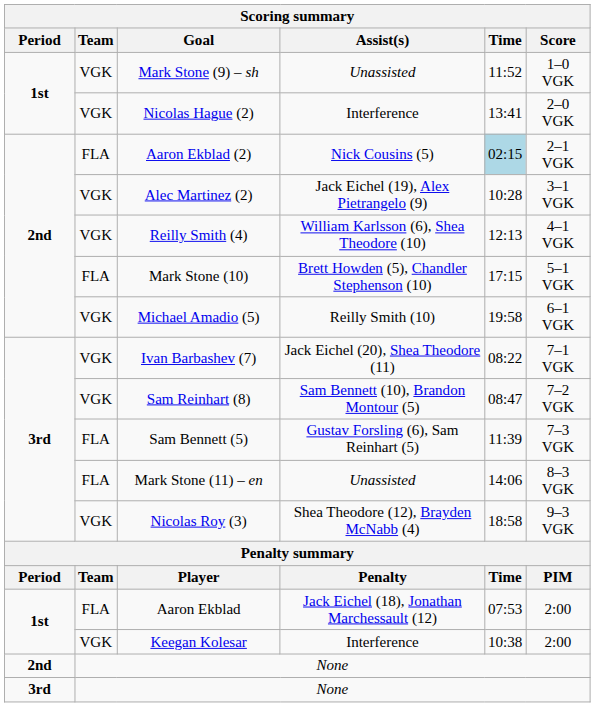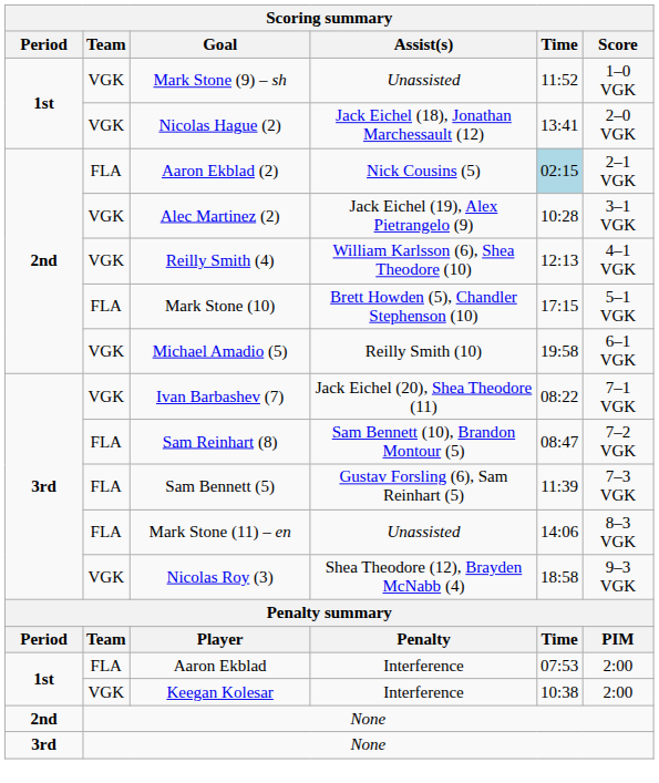 <table style="width:100%;" class="wikitable">
 <tr>
 <th colspan="6">Scoring summary</th>
 </tr>
 <tr>
 <th style="width:12%;">Period</th>
 <th style="width:7%;">Team</th>
 <th style="width:28%;">Goal</th>
 <th style="width:35%;">Assist(s)</th>
 <th style="width:7%;">Time</th>
 <th style="width:11%;">Score</th>
 </tr>
 <tr style="text-align:center;">
 <td rowspan="2"><strong>1st</strong></td>
 <td>VGK</td>
 <td><a href='#'>Mark Stone</a> (9) – <em>sh</em></td>
 <td><em>Unassisted</em></td>
 <td>11:52</td>
 <td>1–0 VGK</td>
 </tr>
 <tr style="text-align:center;">
 <td>VGK</td>
 <td><a href='#'>Nicolas Hague</a> (2)</td>
-<td>Interference</td>
+<td><a href='#'>Jack Eichel</a> (18), <a href='#'>Jonathan Marchessault</a> (12)</td>
 <td>13:41</td>
 <td>2–0 VGK</td>
 </tr>
 <tr style="text-align:center;">
 <td rowspan="5"><strong>2nd</strong></td>
 <td>FLA</td>
 <td><a href='#'>Aaron Ekblad</a> (2)</td>
 <td><a href='#'>Nick Cousins</a> (5)</td>
 <td style="background: lightblue;">02:15</td>
 <td>2–1 VGK</td>
 </tr>
 <tr style="text-align:center;">
 <td>VGK</td>
 <td><a href='#'>Alec Martinez</a> (2)</td>
 <td>Jack Eichel (19), <a href='#'>Alex Pietrangelo</a> (9)</td>
 <td>10:28</td>
 <td>3–1 VGK</td>
 </tr>
 <tr style="text-align:center;">
 <td>VGK</td>
 <td><a href='#'>Reilly Smith</a> (4)</td>
 <td><a href='#'>William Karlsson</a> (6), <a href='#'>Shea Theodore</a> (10)</td>
 <td>12:13</td>
 <td>4–1 VGK</td>
 </tr>
 <tr style="text-align:center;">
 <td>FLA</td>
 <td>Mark Stone (10)</td>
 <td><a href='#'>Brett Howden</a> (5), <a href='#'>Chandler Stephenson</a> (10)</td>
 <td>17:15</td>
 <td>5–1 VGK</td>
 </tr>
 <tr style="text-align:center;">
 <td>VGK</td>
 <td><a href='#'>Michael Amadio</a> (5)</td>
 <td>Reilly Smith (10)</td>
 <td>19:58</td>
 <td>6–1 VGK</td>
 </tr>
 <tr style="text-align:center;">
 <td rowspan="5"><strong>3rd</strong></td>
 <td>VGK</td>
 <td><a href='#'>Ivan Barbashev</a> (7)</td>
 <td>Jack Eichel (20), <a href='#'>Shea Theodore</a> (11)</td>
 <td>08:22</td>
 <td>7–1 VGK</td>
 </tr>
 <tr style="text-align:center;">
-<td>VGK</td>
+<td>FLA</td>
 <td><a href='#'>Sam Reinhart</a> (8)</td>
 <td><a href='#'>Sam Bennett</a> (10), <a href='#'>Brandon Montour</a> (5)</td>
 <td>08:47</td>
 <td>7–2 VGK</td>
 </tr>
 <tr style="text-align:center;">
 <td>FLA</td>
 <td>Sam Bennett (5)</td>
 <td><a href='#'>Gustav Forsling</a> (6), Sam Reinhart (5)</td>
 <td>11:39</td>
 <td>7–3 VGK</td>
 </tr>
 <tr style="text-align:center;">
 <td>FLA</td>
 <td>Mark Stone (11) – <em>en</em></td>
 <td><em>Unassisted</em></td>
 <td>14:06</td>
 <td>8–3 VGK</td>
 </tr>
 <tr style="text-align:center;">
 <td>VGK</td>
 <td><a href='#'>Nicolas Roy</a> (3)</td>
 <td>Shea Theodore (12), <a href='#'>Brayden McNabb</a> (4)</td>
 <td>18:58</td>
 <td>9–3 VGK</td>
 </tr>
 <tr>
 <th colspan="6">Penalty summary</th>
 </tr>
 <tr>
 <th style="width:12%;">Period</th>
 <th style="width:7%;">Team</th>
 <th style="width:28%;">Player</th>
 <th style="width:35%;">Penalty</th>
 <th style="width:7%;">Time</th>
 <th style="width:11%;">PIM</th>
 </tr>
 <tr style="text-align:center;">
 <td rowspan="2"><strong>1st</strong></td>
 <td>FLA</td>
 <td>Aaron Ekblad</td>
-<td><a href='#'>Jack Eichel</a> (18), <a href='#'>Jonathan Marchessault</a> (12)</td>
+<td>Interference</td>
 <td>07:53</td>
 <td>2:00</td>
 </tr>
 <tr style="text-align:center;">
 <td>VGK</td>
 <td><a href='#'>Keegan Kolesar</a></td>
 <td>Interference</td>
 <td>10:38</td>
 <td>2:00</td>
 </tr>
 <tr style="text-align:center;">
 <td rowspan="1"><strong>2nd</strong></td>
 <td colspan="5"><em>None</em></td>
 </tr>
 <tr style="text-align:center;">
 <td rowspan="1"><strong>3rd</strong></td>
 <td colspan="5"><em>None</em></td>
 </tr>
 </table>
